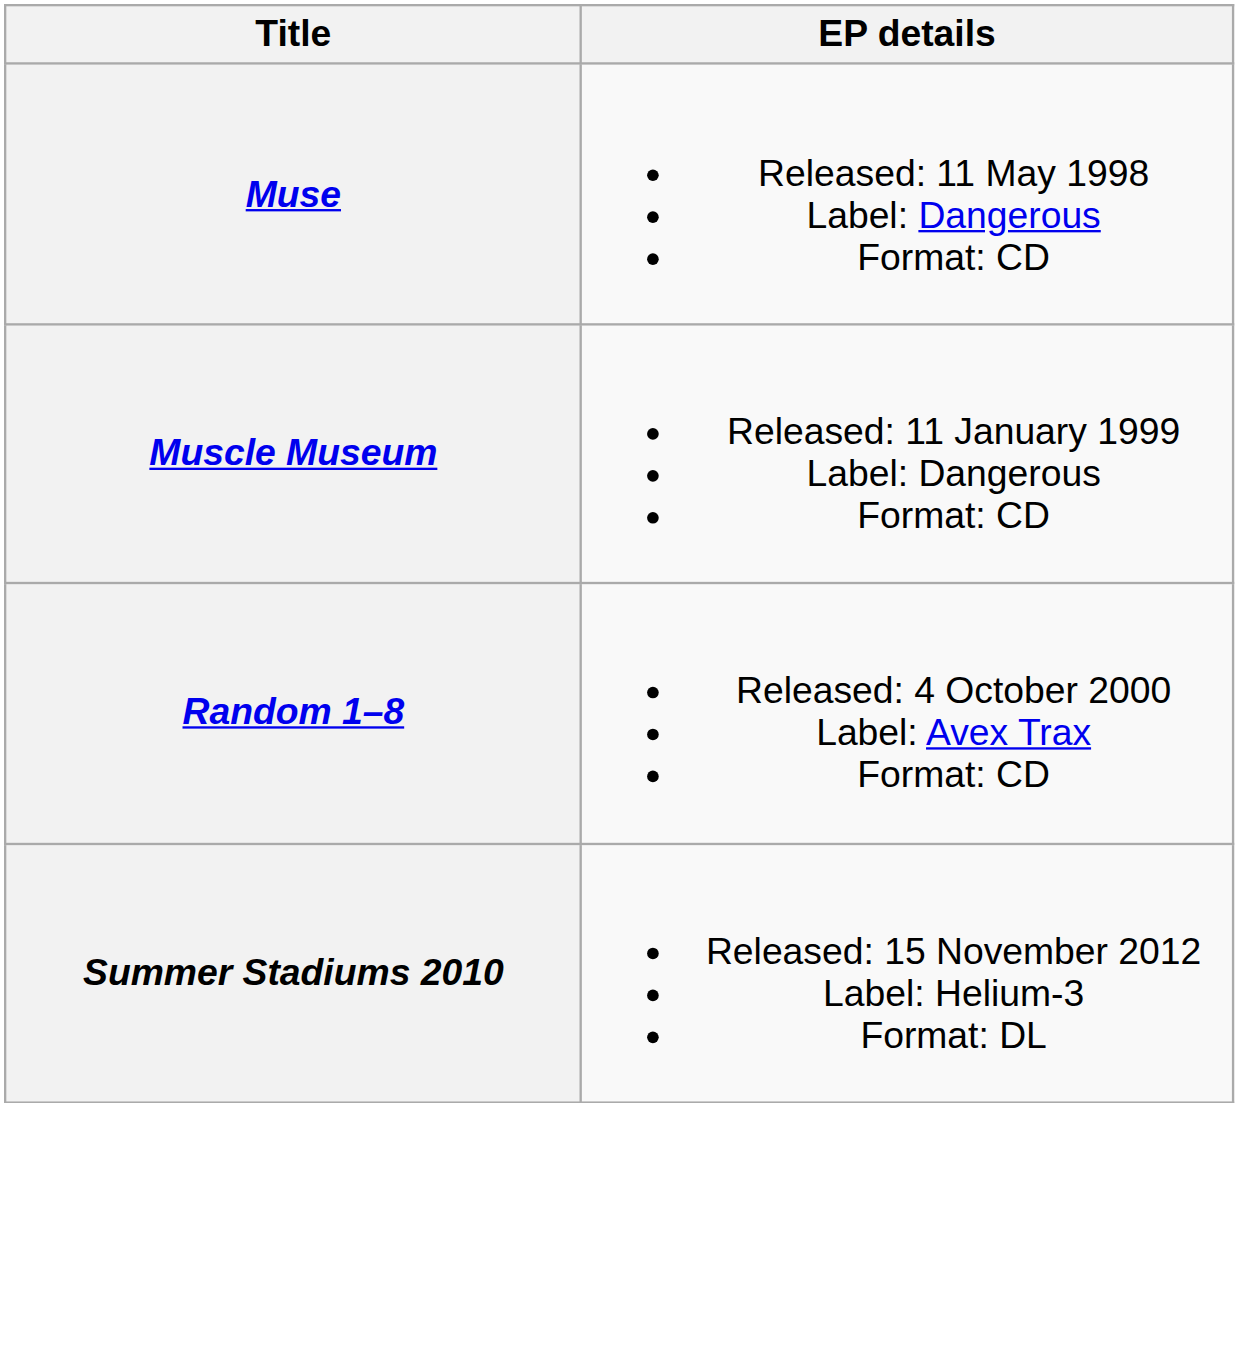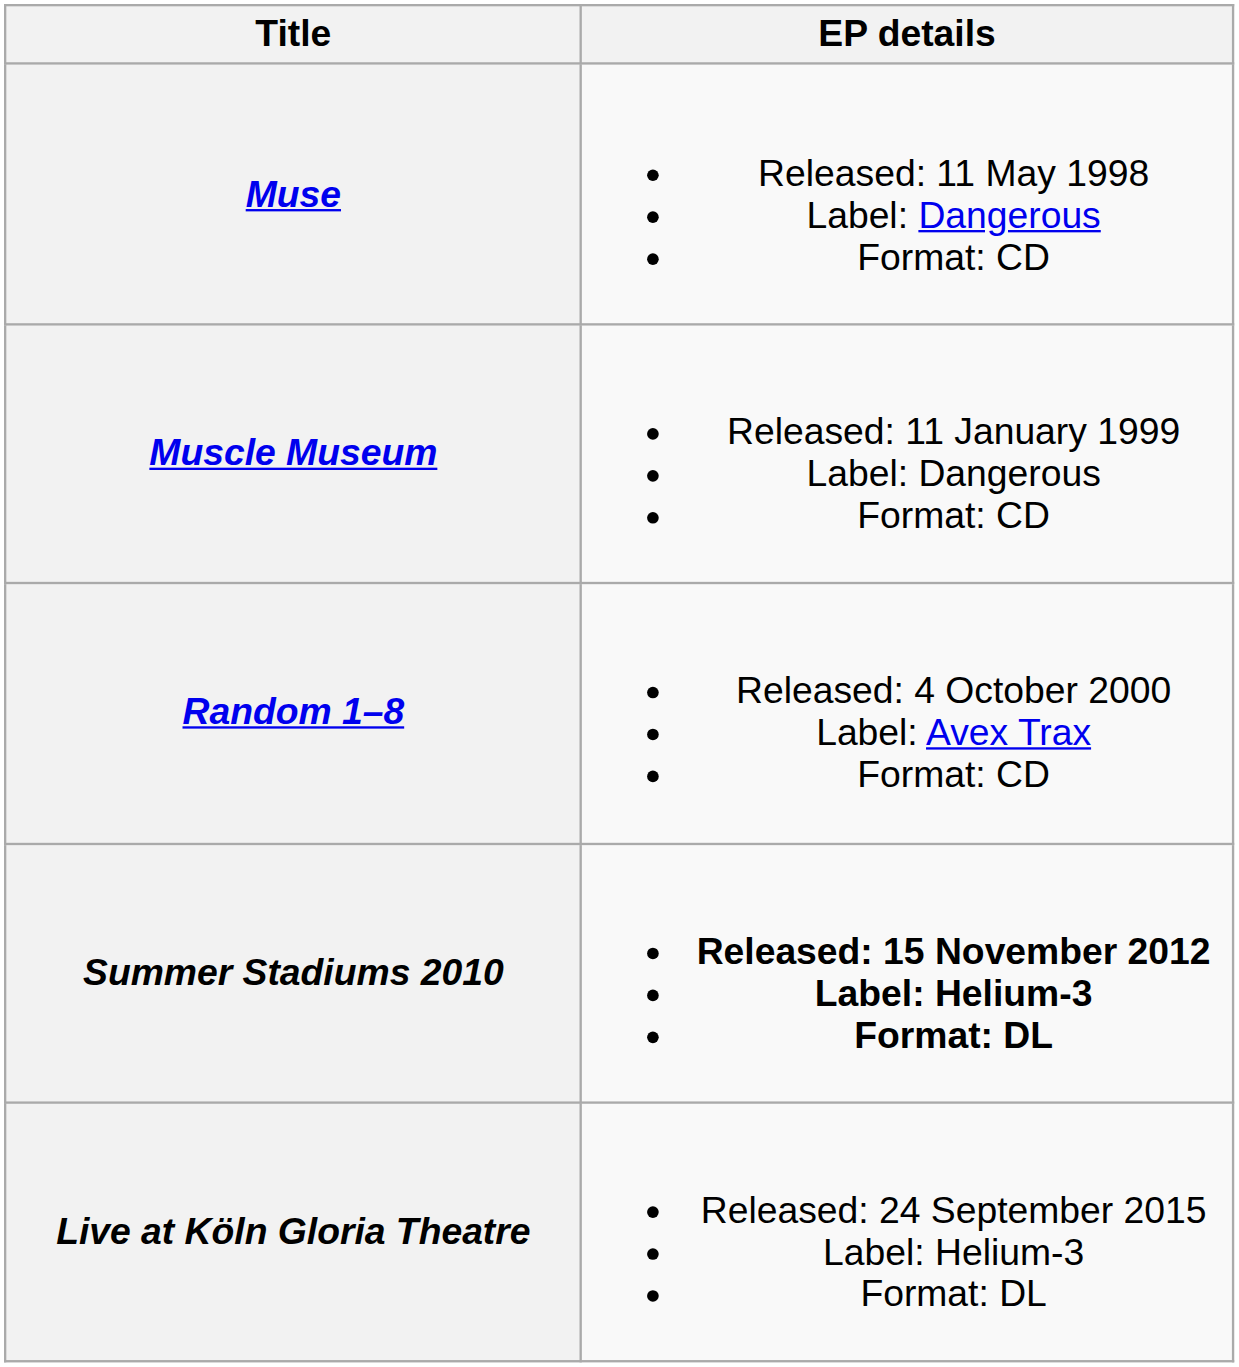 <table class="wikitable plainrowheaders" style="text-align:center;">
 <tr>
 <th scope="col" style="width:15em;">Title</th>
 <th scope="col" style="width:17em;">EP details</th>
 </tr>
 <tr>
 <th scope="row"><em><a href='#'>Muse</a></em></th>
 <td><br><ul><li>Released: 11 May 1998</li><li>Label: <a href='#'>Dangerous</a></li><li>Format: CD</li></ul></td>
 </tr>
 <tr>
 <th scope="row"><em><a href='#'>Muscle Museum</a></em></th>
 <td><br><ul><li>Released: 11 January 1999</li><li>Label: Dangerous</li><li>Format: CD</li></ul></td>
 </tr>
 <tr>
 <th scope="row"><em><a href='#'>Random 1–8</a></em></th>
 <td><br><ul><li>Released: 4 October 2000</li><li>Label: <a href='#'>Avex Trax</a></li><li>Format: CD</li></ul></td>
 </tr>
 <tr>
 <th scope="row"><em>Summer Stadiums 2010</em></th>
-<td><br><ul><li>Released: 15 November 2012</li><li>Label: Helium-3</li><li>Format: DL</li></ul></td>
+<td><strong><br><ul><li>Released: 15 November 2012</li><li>Label: Helium-3</li><li>Format: DL</li></ul></strong></td>
+</tr>
+<tr>
+<th scope="row"><em>Live at Köln Gloria Theatre</em></th>
+<td><br><ul><li>Released: 24 September 2015</li><li>Label: Helium-3</li><li>Format: DL</li></ul></td>
 </tr>
 </table>
